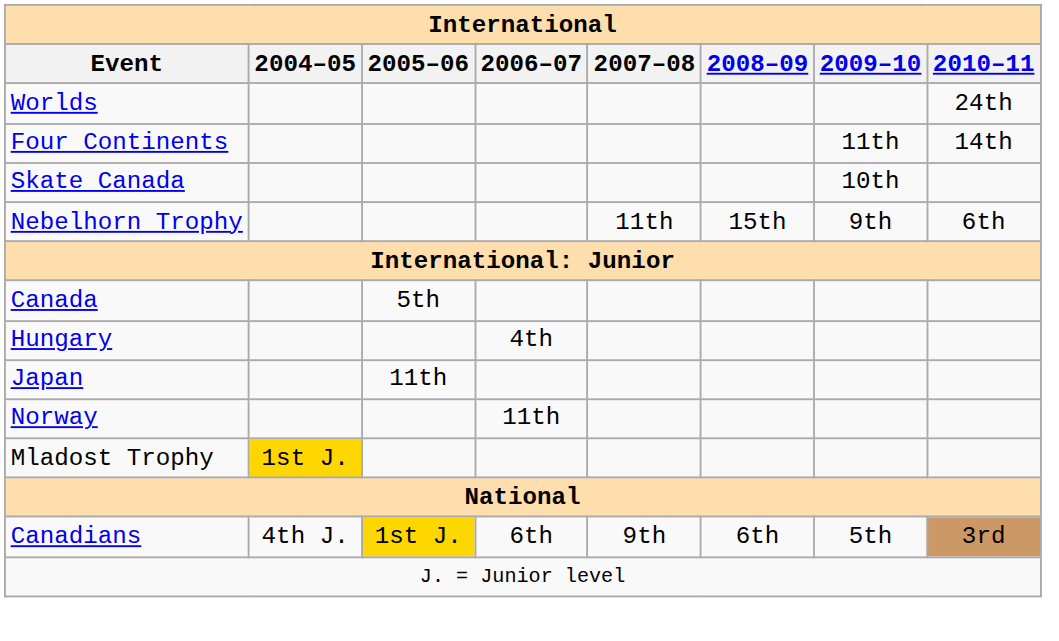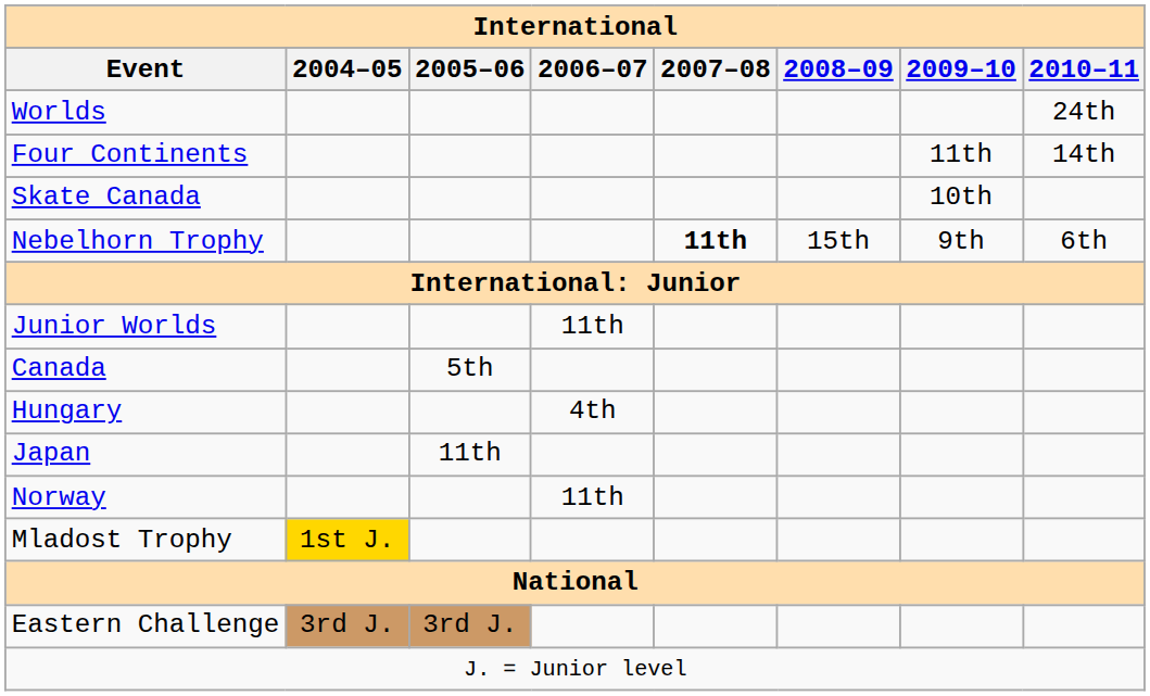 <table class="wikitable" style="text-align:center">
 <tr>
 <th style="background-color: #ffdead; " colspan=8 align=center><strong>International</strong></th>
 </tr>
 <tr>
 <th>Event</th>
 <th>2004–05</th>
 <th>2005–06</th>
 <th>2006–07</th>
 <th>2007–08</th>
 <th><a href='#'>2008–09</a></th>
 <th><a href='#'>2009–10</a></th>
 <th><a href='#'>2010–11</a></th>
 </tr>
 <tr>
 <td align=left><a href='#'>Worlds</a></td>
 <td></td>
 <td></td>
 <td></td>
 <td></td>
 <td></td>
 <td></td>
 <td>24th</td>
 </tr>
 <tr>
 <td align=left><a href='#'>Four Continents</a></td>
 <td></td>
 <td></td>
 <td></td>
 <td></td>
 <td></td>
 <td>11th</td>
 <td>14th</td>
 </tr>
 <tr>
 <td align=left> <a href='#'>Skate Canada</a></td>
 <td></td>
 <td></td>
 <td></td>
 <td></td>
 <td></td>
 <td>10th</td>
 <td></td>
 </tr>
 <tr>
 <td align=left><a href='#'>Nebelhorn Trophy</a></td>
 <td></td>
 <td></td>
 <td></td>
-<td>11th</td>
+<td><strong>11th</strong></td>
 <td>15th</td>
 <td>9th</td>
 <td>6th</td>
 </tr>
 <tr>
 <th style="background-color: #ffdead; " colspan=8 align=center><strong>International: Junior</strong></th>
+</tr>
+<tr>
+<td align=left><a href='#'>Junior Worlds</a></td>
+<td></td>
+<td></td>
+<td>11th</td>
+<td></td>
+<td></td>
+<td></td>
+<td></td>
 </tr>
 <tr>
 <td align=left> <a href='#'>Canada</a></td>
 <td></td>
 <td>5th</td>
 <td></td>
 <td></td>
 <td></td>
 <td></td>
 <td></td>
 </tr>
 <tr>
 <td align=left> <a href='#'>Hungary</a></td>
 <td></td>
 <td></td>
 <td>4th</td>
 <td></td>
 <td></td>
 <td></td>
 <td></td>
 </tr>
 <tr>
 <td align=left> <a href='#'>Japan</a></td>
 <td></td>
 <td>11th</td>
 <td></td>
 <td></td>
 <td></td>
 <td></td>
 <td></td>
 </tr>
 <tr>
 <td align=left> <a href='#'>Norway</a></td>
 <td></td>
 <td></td>
 <td>11th</td>
 <td></td>
 <td></td>
 <td></td>
 <td></td>
 </tr>
 <tr>
 <td align=left>Mladost Trophy</td>
 <td bgcolor=gold>1st J.</td>
 <td></td>
 <td></td>
 <td></td>
 <td></td>
 <td></td>
 <td></td>
 </tr>
 <tr>
 <th style="background-color: #ffdead; " colspan=8 align=center><strong>National</strong></th>
 </tr>
 <tr>
-<td align=left><a href='#'>Canadians</a></td>
-<td>4th J.</td>
-<td bgcolor=gold>1st J.</td>
-<td>6th</td>
-<td>9th</td>
-<td>6th</td>
-<td>5th</td>
-<td bgcolor=cc9966>3rd</td>
+<td align=left>Eastern Challenge</td>
+<td bgcolor=cc9966>3rd J.</td>
+<td bgcolor=cc9966>3rd J.</td>
+<td></td>
+<td></td>
+<td></td>
+<td></td>
+<td></td>
 </tr>
 <tr>
 <td colspan=8 align=center><small> J. = Junior level </small></td>
 </tr>
 </table>
